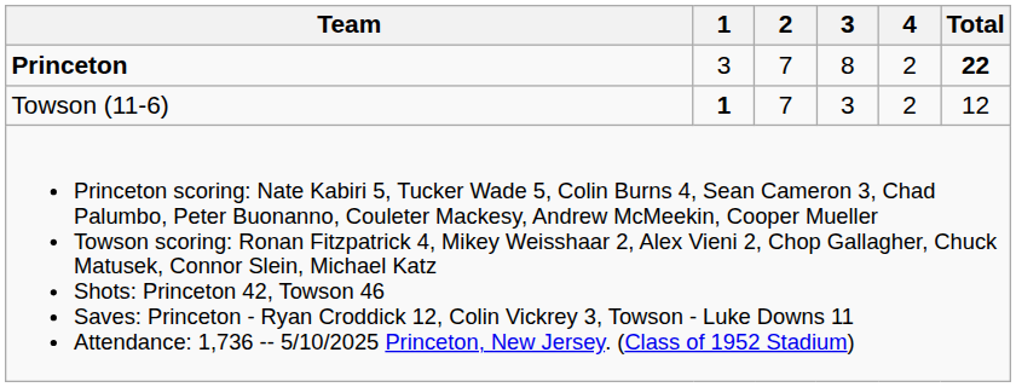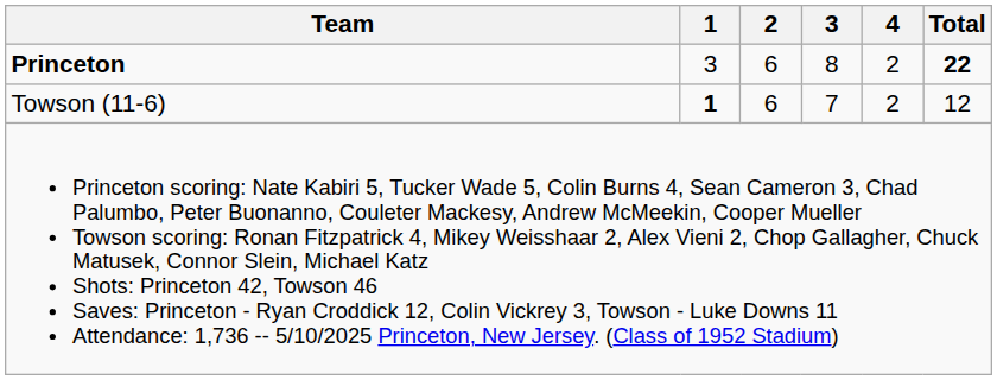 <table class="wikitable" style="text-align:center; max-width:40em">
 <tr>
 <th>Team</th>
 <th style="width:2em">1</th>
 <th style="width:2em">2</th>
 <th style="width:2em">3</th>
 <th style="width:2em">4</th>
 <th style="width:2em">Total</th>
 </tr>
 <tr>
 <td style="text-align:left"><strong>Princeton</strong></td>
 <td>3</td>
-<td>7</td>
+<td>6</td>
 <td>8</td>
 <td>2</td>
 <td><strong>22</strong></td>
 </tr>
 <tr>
 <td style="text-align:left">Towson (11-6)</td>
 <td><strong>1</strong></td>
+<td>6</td>
 <td>7</td>
-<td>3</td>
 <td>2</td>
 <td>12</td>
 </tr>
 <tr>
 <td colspan=6 style="text-align:left; font-size:88%;"><br><ul><li>Princeton scoring: Nate Kabiri 5, Tucker Wade 5, Colin Burns 4, Sean Cameron 3, Chad Palumbo, Peter Buonanno, Couleter Mackesy, Andrew McMeekin, Cooper Mueller</li><li>Towson scoring: Ronan Fitzpatrick 4, Mikey Weisshaar 2, Alex Vieni 2, Chop Gallagher, Chuck Matusek, Connor Slein, Michael Katz</li><li>Shots: Princeton 42, Towson 46</li><li>Saves: Princeton - Ryan Croddick 12, Colin Vickrey 3, Towson - Luke Downs 11</li><li>Attendance: 1,736 -- 5/10/2025 <a href='#'>Princeton, New Jersey</a>. (<a href='#'>Class of 1952 Stadium</a>)</li></ul></td>
 </tr>
 </table>
